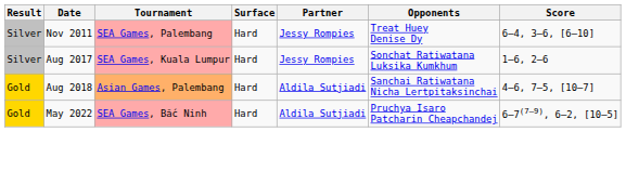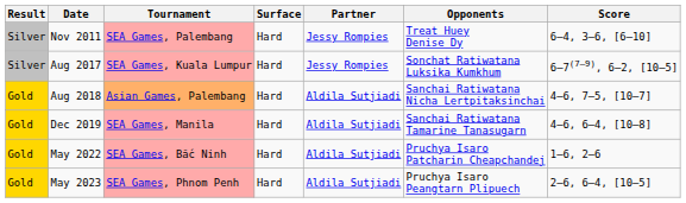 <table class="sortable wikitable">
 <tr>
 <th>Result</th>
 <th>Date</th>
 <th>Tournament</th>
 <th>Surface</th>
 <th>Partner</th>
 <th>Opponents</th>
 <th class="unsortable">Score</th>
 </tr>
 <tr>
 <td style="background:silver;">Silver</td>
 <td>Nov 2011</td>
 <td style="background:#FFAAAA"><a href='#'>SEA Games</a>, Palembang</td>
 <td>Hard</td>
 <td> <a href='#'>Jessy Rompies</a></td>
 <td> <a href='#'>Treat Huey</a> <br>  <a href='#'>Denise Dy</a></td>
 <td>6–4, 3–6, [6–10]</td>
 </tr>
 <tr>
 <td style="background:silver;">Silver</td>
 <td>Aug 2017</td>
 <td style="background:#FFAAAA"><a href='#'>SEA Games</a>, Kuala Lumpur</td>
 <td>Hard</td>
 <td> <a href='#'>Jessy Rompies</a></td>
 <td> <a href='#'>Sonchat Ratiwatana</a> <br>  <a href='#'>Luksika Kumkhum</a></td>
-<td>1–6, 2–6</td>
+<td>6–7<sup>(7–9)</sup>, 6–2, [10–5]</td>
 </tr>
 <tr>
 <td style="background:gold;">Gold</td>
 <td>Aug 2018</td>
 <td style="background:#FFB069"><a href='#'>Asian Games</a>, Palembang</td>
 <td>Hard</td>
 <td> <a href='#'>Aldila Sutjiadi</a></td>
 <td> <a href='#'>Sanchai Ratiwatana</a> <br>  <a href='#'>Nicha Lertpitaksinchai</a></td>
 <td>4–6, 7–5, [10–7]</td>
 </tr>
 <tr>
 <td style="background:gold;">Gold</td>
+<td>Dec 2019</td>
+<td style="background:#FFAAAA"><a href='#'>SEA Games</a>, Manila</td>
+<td>Hard</td>
+<td> <a href='#'>Aldila Sutjiadi</a></td>
+<td> <a href='#'>Sanchai Ratiwatana</a> <br>  <a href='#'>Tamarine Tanasugarn</a></td>
+<td>4–6, 6–4, [10–8]</td>
+</tr>
+<tr>
+<td style="background:gold;">Gold</td>
 <td>May 2022</td>
 <td style="background:#FFAAAA"><a href='#'>SEA Games</a>, Bắc Ninh</td>
 <td>Hard</td>
 <td> <a href='#'>Aldila Sutjiadi</a></td>
 <td> <a href='#'>Pruchya Isaro</a> <br>  <a href='#'>Patcharin Cheapchandej</a></td>
-<td>6–7<sup>(7–9)</sup>, 6–2, [10–5]</td>
+<td>1–6, 2–6</td>
+</tr>
+<tr>
+<td style="background:gold;">Gold</td>
+<td>May 2023</td>
+<td style="background:#FFAAAA"><a href='#'>SEA Games</a>, Phnom Penh</td>
+<td>Hard</td>
+<td> <a href='#'>Aldila Sutjiadi</a></td>
+<td> Pruchya Isaro <br>  <a href='#'>Peangtarn Plipuech</a></td>
+<td>2–6, 6–4, [10–5]</td>
 </tr>
 </table>
